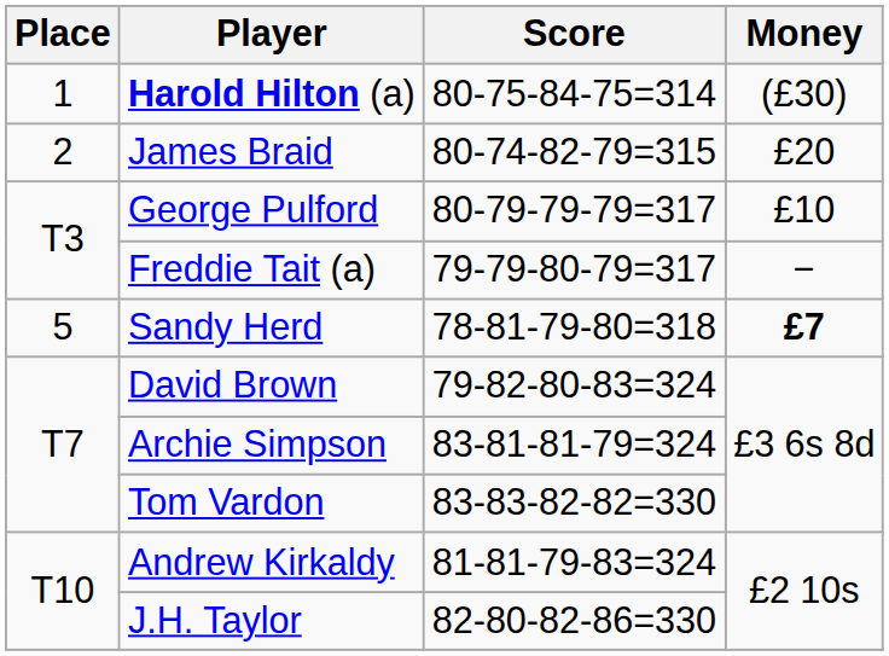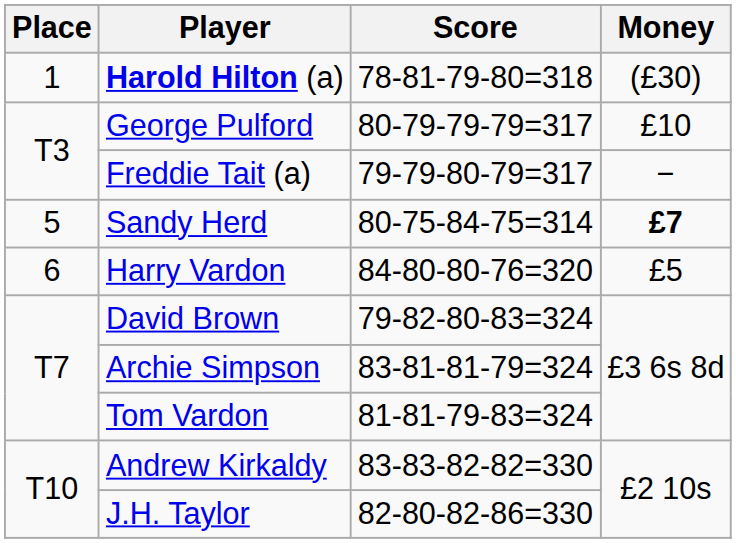 <table class=wikitable>
 <tr>
 <th>Place</th>
 <th>Player</th>
 <th>Score</th>
 <th>Money</th>
 </tr>
 <tr>
 <td align=center>1</td>
 <td> <strong><a href='#'>Harold Hilton</a></strong> (a)</td>
-<td>80-75-84-75=314</td>
+<td>78-81-79-80=318</td>
 <td align=center>(£30)</td>
-</tr>
-<tr>
-<td align=center>2</td>
-<td> <a href='#'>James Braid</a></td>
-<td>80-74-82-79=315</td>
-<td align=center>£20</td>
 </tr>
 <tr>
 <td rowspan=2 align=center>T3</td>
 <td> <a href='#'>George Pulford</a></td>
 <td>80-79-79-79=317</td>
 <td align=center>£10</td>
 </tr>
 <tr>
 <td> <a href='#'>Freddie Tait</a> (a)</td>
 <td>79-79-80-79=317</td>
 <td align=center>−</td>
 </tr>
 <tr>
 <td align=center>5</td>
 <td> <a href='#'>Sandy Herd</a></td>
-<td>78-81-79-80=318</td>
+<td>80-75-84-75=314</td>
 <td align=center><strong>£7</strong></td>
+</tr>
+<tr>
+<td align=center>6</td>
+<td> <a href='#'>Harry Vardon</a></td>
+<td>84-80-80-76=320</td>
+<td align=center>£5</td>
 </tr>
 <tr>
 <td rowspan=3 align=center>T7</td>
 <td> <a href='#'>David Brown</a></td>
 <td>79-82-80-83=324</td>
 <td rowspan=3 align=center>£3 6s 8d</td>
 </tr>
 <tr>
 <td> <a href='#'>Archie Simpson</a></td>
 <td>83-81-81-79=324</td>
 </tr>
 <tr>
 <td> <a href='#'>Tom Vardon</a></td>
-<td>83-83-82-82=330</td>
+<td>81-81-79-83=324</td>
 </tr>
 <tr>
 <td rowspan=2 align=center>T10</td>
 <td> <a href='#'>Andrew Kirkaldy</a></td>
-<td>81-81-79-83=324</td>
+<td>83-83-82-82=330</td>
 <td rowspan=2 align=center>£2 10s</td>
 </tr>
 <tr>
 <td> <a href='#'>J.H. Taylor</a></td>
 <td>82-80-82-86=330</td>
 </tr>
 </table>
